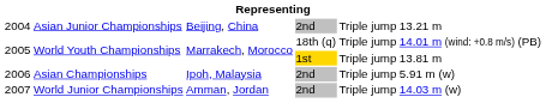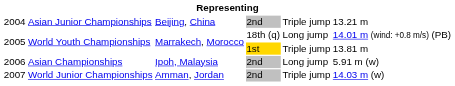 <table>
 <tr>
 <th colspan="6">Representing </th>
 </tr>
 <tr>
 <td>2004</td>
 <td><a href='#'>Asian Junior Championships</a></td>
 <td><a href='#'>Beijing</a>, <a href='#'>China</a></td>
 <td bgcolor="silver">2nd</td>
 <td>Triple jump</td>
 <td>13.21 m</td>
 </tr>
 <tr>
 <td rowspan=2>2005</td>
 <td rowspan=2><a href='#'>World Youth Championships</a></td>
 <td rowspan=2><a href='#'>Marrakech</a>, <a href='#'>Morocco</a></td>
 <td>18th (q)</td>
-<td>Triple jump</td>
+<td>Long jump</td>
 <td><a href='#'>14.01 m</a>  <small>(wind: +0.8 m/s)</small> (PB)</td>
 </tr>
 <tr>
 <td bgcolor="gold">1st</td>
 <td>Triple jump</td>
 <td>13.81 m</td>
 </tr>
 <tr>
 <td>2006</td>
 <td><a href='#'>Asian Championships</a></td>
 <td><a href='#'>Ipoh, Malaysia</a></td>
 <td bgcolor="silver">2nd</td>
-<td>Triple jump</td>
+<td>Long jump</td>
 <td>5.91 m (w)</td>
 </tr>
 <tr>
 <td>2007</td>
 <td><a href='#'>World Junior Championships</a></td>
 <td><a href='#'>Amman</a>, <a href='#'>Jordan</a></td>
 <td bgcolor="silver">2nd</td>
 <td>Triple jump</td>
 <td><a href='#'>14.03 m</a> (w)</td>
 </tr>
 </table>
